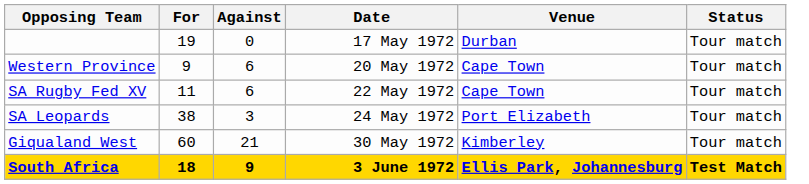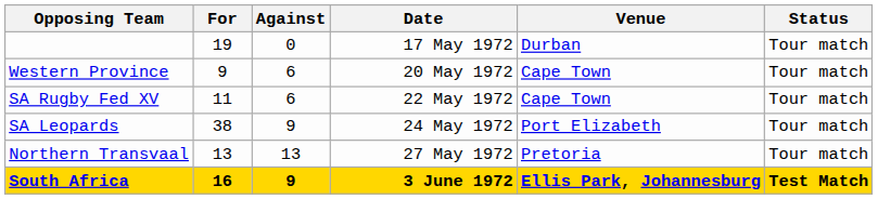 <table class=wikitable>
 <tr>
 <th>Opposing Team</th>
 <th>For</th>
 <th>Against</th>
 <th>Date</th>
 <th>Venue</th>
 <th>Status</th>
 </tr>
 <tr bgcolor=#fdfdfd>
 <td></td>
 <td align=center width=40>19</td>
 <td align=center width=40>0</td>
 <td width=140 align=right>17 May 1972</td>
 <td><a href='#'>Durban</a></td>
 <td>Tour match</td>
 </tr>
 <tr bgcolor=#fdfdfd>
 <td><a href='#'>Western Province</a></td>
 <td align=center width=40>9</td>
 <td align=center width=40>6</td>
 <td width=140 align=right>20 May 1972</td>
 <td><a href='#'>Cape Town</a></td>
 <td>Tour match</td>
 </tr>
 <tr bgcolor=#fdfdfd>
 <td><a href='#'>SA Rugby Fed XV</a></td>
 <td align=center width=40>11</td>
 <td align=center width=40>6</td>
 <td width=140 align=right>22 May 1972</td>
 <td><a href='#'>Cape Town</a></td>
 <td>Tour match</td>
 </tr>
 <tr bgcolor=#fdfdfd>
 <td><a href='#'>SA Leopards</a></td>
 <td align=center width=40>38</td>
-<td align=center width=40>3</td>
+<td align=center width=40>9</td>
 <td width=140 align=right>24 May 1972</td>
 <td><a href='#'>Port Elizabeth</a></td>
 <td>Tour match</td>
 </tr>
 <tr bgcolor=#fdfdfd>
-<td><a href='#'>Giqualand West</a></td>
-<td align=center width=40>60</td>
-<td align=center width=40>21</td>
-<td width=140 align=right>30 May 1972</td>
-<td><a href='#'>Kimberley</a></td>
+<td><a href='#'>Northern Transvaal</a></td>
+<td align=center width=40>13</td>
+<td align=center width=40>13</td>
+<td width=140 align=right>27 May 1972</td>
+<td><a href='#'>Pretoria</a></td>
 <td>Tour match</td>
 </tr>
 <tr bgcolor=gold>
 <td><strong><a href='#'>South Africa</a></strong></td>
-<td align=center width=40><strong>18</strong></td>
+<td align=center width=40><strong>16</strong></td>
 <td align=center width=40><strong>9</strong></td>
 <td width=140 align=right><strong>3 June 1972</strong></td>
 <td><strong><a href='#'>Ellis Park</a>, <a href='#'>Johannesburg</a></strong></td>
 <td><strong>Test Match</strong></td>
 </tr>
 </table>
